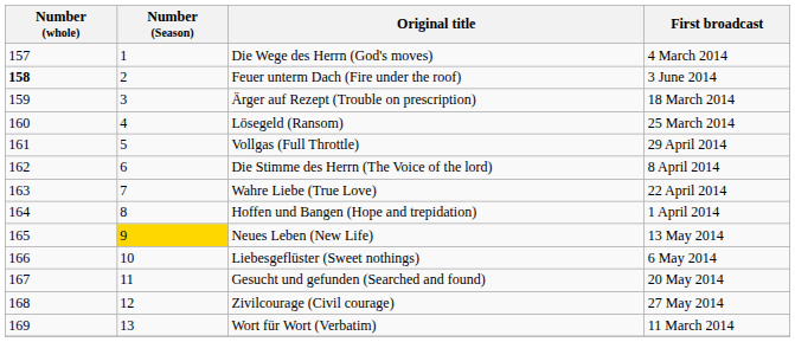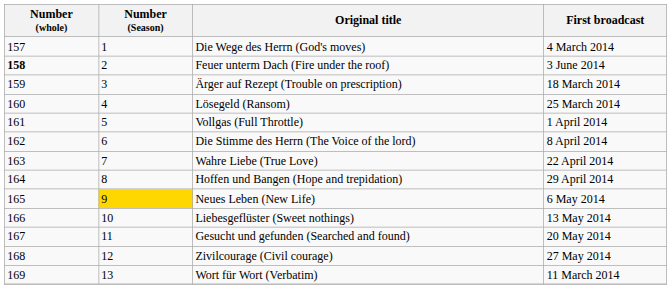 <table class="wikitable" width="100%">
 <tr>
 <th width="75"><strong>Number</strong><br> <small> (whole) </small></th>
 <th width="75"><strong>Number</strong><br> <small> (Season) </small></th>
 <th width="300">Original title</th>
 <th width="100">First broadcast</th>
 </tr>
 <tr>
 <td>157</td>
 <td>1</td>
 <td>Die Wege des Herrn (God's moves)</td>
 <td>4 March 2014</td>
 </tr>
 <tr>
 <td><strong>158</strong></td>
 <td>2</td>
 <td>Feuer unterm Dach (Fire under the roof)</td>
 <td>3 June 2014</td>
 </tr>
 <tr>
 <td>159</td>
 <td>3</td>
 <td>Ärger auf Rezept (Trouble on prescription)</td>
 <td>18 March 2014</td>
 </tr>
 <tr>
 <td>160</td>
 <td>4</td>
 <td>Lösegeld (Ransom)</td>
 <td>25 March 2014</td>
 </tr>
 <tr>
 <td>161</td>
 <td>5</td>
 <td>Vollgas (Full Throttle)</td>
-<td>29 April 2014</td>
+<td>1 April 2014</td>
 </tr>
 <tr>
 <td>162</td>
 <td>6</td>
 <td>Die Stimme des Herrn (The Voice of the lord)</td>
 <td>8 April 2014</td>
 </tr>
 <tr>
 <td>163</td>
 <td>7</td>
 <td>Wahre Liebe (True Love)</td>
 <td>22 April 2014</td>
 </tr>
 <tr>
 <td>164</td>
 <td>8</td>
 <td>Hoffen und Bangen (Hope and trepidation)</td>
-<td>1 April 2014</td>
+<td>29 April 2014</td>
 </tr>
 <tr>
 <td>165</td>
 <td style="background: gold;">9</td>
 <td>Neues Leben (New Life)</td>
-<td>13 May 2014</td>
+<td>6 May 2014</td>
 </tr>
 <tr>
 <td>166</td>
 <td>10</td>
 <td>Liebesgeflüster (Sweet nothings)</td>
-<td>6 May 2014</td>
+<td>13 May 2014</td>
 </tr>
 <tr>
 <td>167</td>
 <td>11</td>
 <td>Gesucht und gefunden (Searched and found)</td>
 <td>20 May 2014</td>
 </tr>
 <tr>
 <td>168</td>
 <td>12</td>
 <td>Zivilcourage (Civil courage)</td>
 <td>27 May 2014</td>
 </tr>
 <tr>
 <td>169</td>
 <td>13</td>
 <td>Wort für Wort (Verbatim)</td>
 <td>11 March 2014</td>
 </tr>
 <tr>
 </tr>
 </table>
